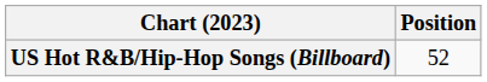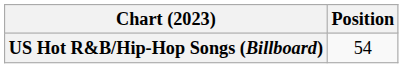 <table class="wikitable plainrowheaders" style="text-align:center">
 <tr>
 <th scope="col">Chart (2023)</th>
 <th scope="col">Position</th>
 </tr>
 <tr>
 <th scope="row">US Hot R&B/Hip-Hop Songs (<em>Billboard</em>)</th>
-<td>52</td>
+<td>54</td>
 </tr>
 </table>
